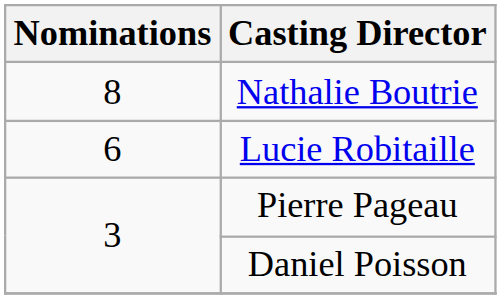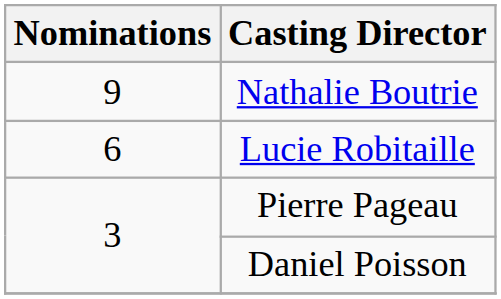 <table class="wikitable" style="text-align:center;">
 <tr>
 <th scope="col" width="10">Nominations</th>
 <th scope="col" align="center">Casting Director</th>
 </tr>
 <tr>
-<td rowspan="1" style="text-align:center;">8</td>
+<td rowspan="1" style="text-align:center;">9</td>
 <td><a href='#'>Nathalie Boutrie</a></td>
 </tr>
 <tr>
 <td rowspan="1" style="text-align:center;">6</td>
 <td><a href='#'>Lucie Robitaille</a></td>
 </tr>
 <tr>
 <td rowspan="2" style="text-align:center;">3</td>
 <td>Pierre Pageau</td>
 </tr>
 <tr>
 <td>Daniel Poisson</td>
 </tr>
 <tr>
 </tr>
 </table>
